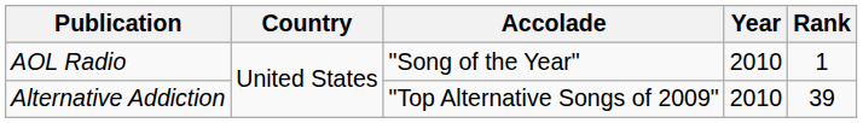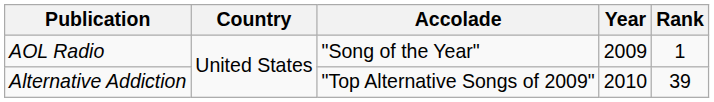 <table class="wikitable" border="1">
 <tr>
 <th>Publication</th>
 <th>Country</th>
 <th>Accolade</th>
 <th>Year</th>
 <th>Rank</th>
 </tr>
 <tr>
 <td><em>AOL Radio</em></td>
 <td rowspan="2">United States</td>
 <td>"Song of the Year"</td>
-<td>2010</td>
+<td>2009</td>
 <td align="center">1</td>
 </tr>
 <tr>
 <td><em>Alternative Addiction</em></td>
 <td>"Top Alternative Songs of 2009"</td>
 <td>2010</td>
 <td align="center">39</td>
 </tr>
 </table>
